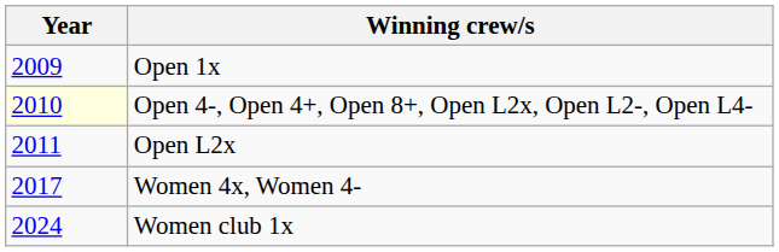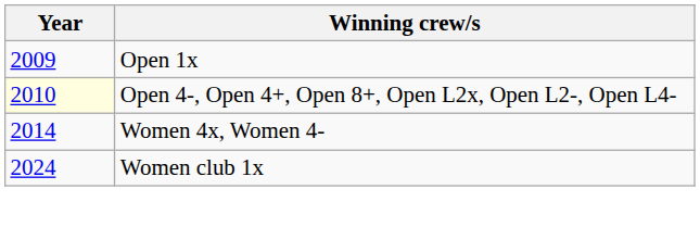 <table class="wikitable">
 <tr>
 <th width=70>Year</th>
 <th width=400>Winning crew/s</th>
 </tr>
 <tr>
 <td><a href='#'>2009</a></td>
 <td>Open 1x </td>
 </tr>
 <tr>
 <td style="background: lightyellow;"><a href='#'>2010</a></td>
 <td>Open 4-, Open 4+, Open 8+, Open L2x, Open L2-, Open L4- </td>
 </tr>
 <tr>
-<td><a href='#'>2011</a></td>
-<td>Open L2x  </td>
-</tr>
-<tr>
-<td><a href='#'>2017</a></td>
+<td><a href='#'>2014</a></td>
 <td>Women 4x, Women 4- </td>
 </tr>
 <tr>
 <td><a href='#'>2024</a></td>
 <td>Women club 1x</td>
 </tr>
 </table>
